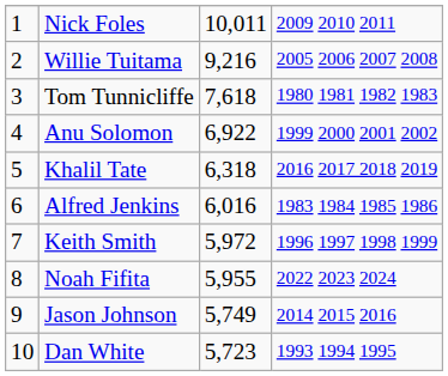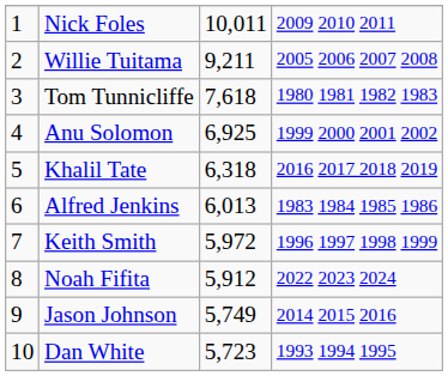 <table class="wikitable">
 <tr>
 </tr>
 <tr>
 <td>1</td>
 <td><a href='#'>Nick Foles</a></td>
 <td>10,011</td>
 <td style="font-size:80%;"><a href='#'>2009</a> <a href='#'>2010</a> <a href='#'>2011</a></td>
 </tr>
 <tr>
 <td>2</td>
 <td><a href='#'>Willie Tuitama</a></td>
-<td>9,216</td>
+<td>9,211</td>
 <td style="font-size:80%;"><a href='#'>2005</a> <a href='#'>2006</a> <a href='#'>2007</a> <a href='#'>2008</a></td>
 </tr>
 <tr>
 <td>3</td>
 <td>Tom Tunnicliffe</td>
 <td>7,618</td>
 <td style="font-size:80%;"><a href='#'>1980</a> <a href='#'>1981</a> <a href='#'>1982</a> <a href='#'>1983</a></td>
 </tr>
 <tr>
 <td>4</td>
 <td><a href='#'>Anu Solomon</a></td>
-<td>6,922</td>
+<td>6,925</td>
 <td style="font-size:80%;"><a href='#'>1999</a> <a href='#'>2000</a> <a href='#'>2001</a> <a href='#'>2002</a></td>
 </tr>
 <tr>
 <td>5</td>
 <td><a href='#'>Khalil Tate</a></td>
 <td>6,318</td>
 <td style="font-size:80%;"><a href='#'>2016</a> <a href='#'>2017 2018</a> <a href='#'>2019</a></td>
 </tr>
 <tr>
 <td>6</td>
 <td><a href='#'>Alfred Jenkins</a></td>
-<td>6,016</td>
+<td>6,013</td>
 <td style="font-size:80%;"><a href='#'>1983</a> <a href='#'>1984</a> <a href='#'>1985</a> <a href='#'>1986</a></td>
 </tr>
 <tr>
 <td>7</td>
 <td><a href='#'>Keith Smith</a></td>
 <td>5,972</td>
 <td style="font-size:80%;"><a href='#'>1996</a> <a href='#'>1997</a> <a href='#'>1998</a> <a href='#'>1999</a></td>
 </tr>
 <tr>
 <td>8</td>
 <td><a href='#'>Noah Fifita</a></td>
-<td>5,955</td>
+<td>5,912</td>
 <td style="font-size:80%;"><a href='#'>2022</a> <a href='#'>2023</a> <a href='#'>2024</a></td>
 </tr>
 <tr>
 <td>9</td>
 <td><a href='#'>Jason Johnson</a></td>
 <td>5,749</td>
 <td style="font-size:80%;"><a href='#'>2014</a> <a href='#'>2015</a> <a href='#'>2016</a></td>
 </tr>
 <tr>
 <td>10</td>
 <td><a href='#'>Dan White</a></td>
 <td>5,723</td>
 <td style="font-size:80%;"><a href='#'>1993</a> <a href='#'>1994</a> <a href='#'>1995</a></td>
 </tr>
 </table>
